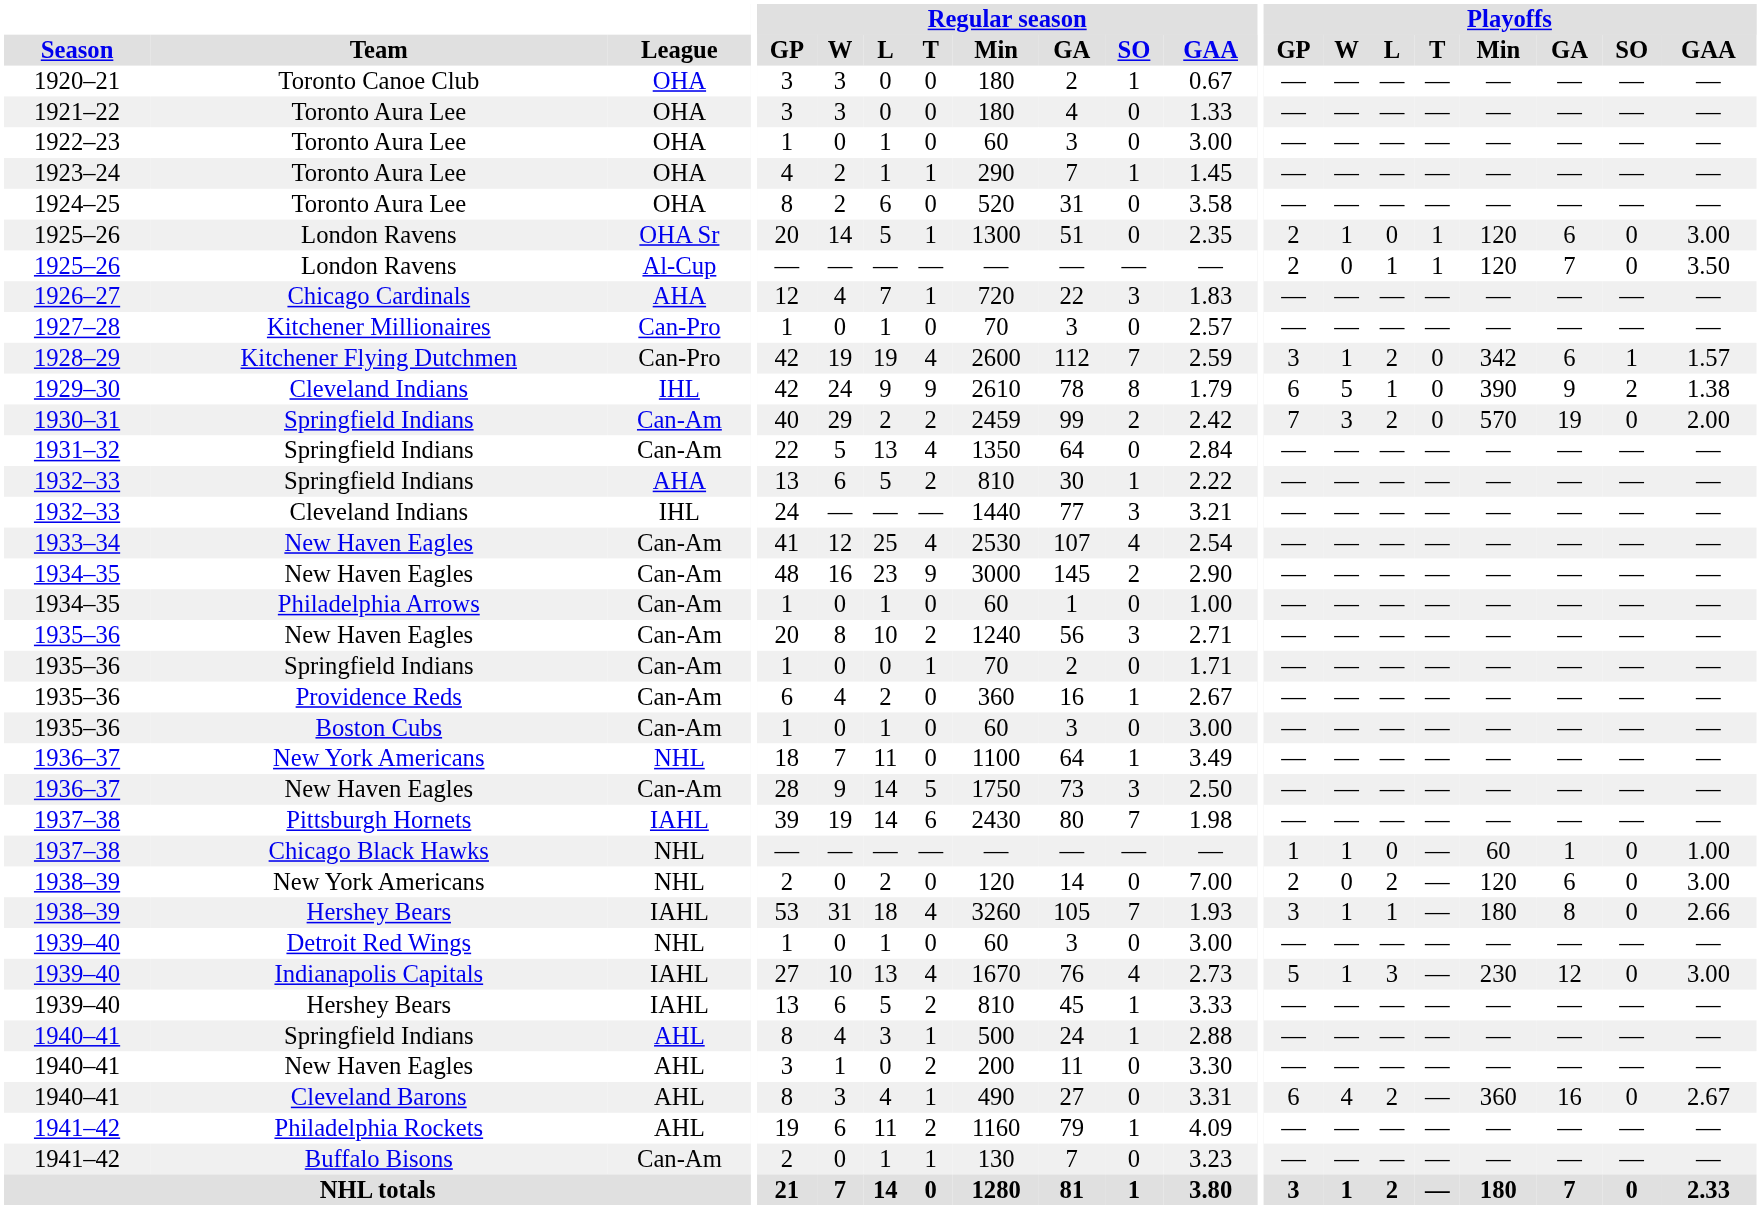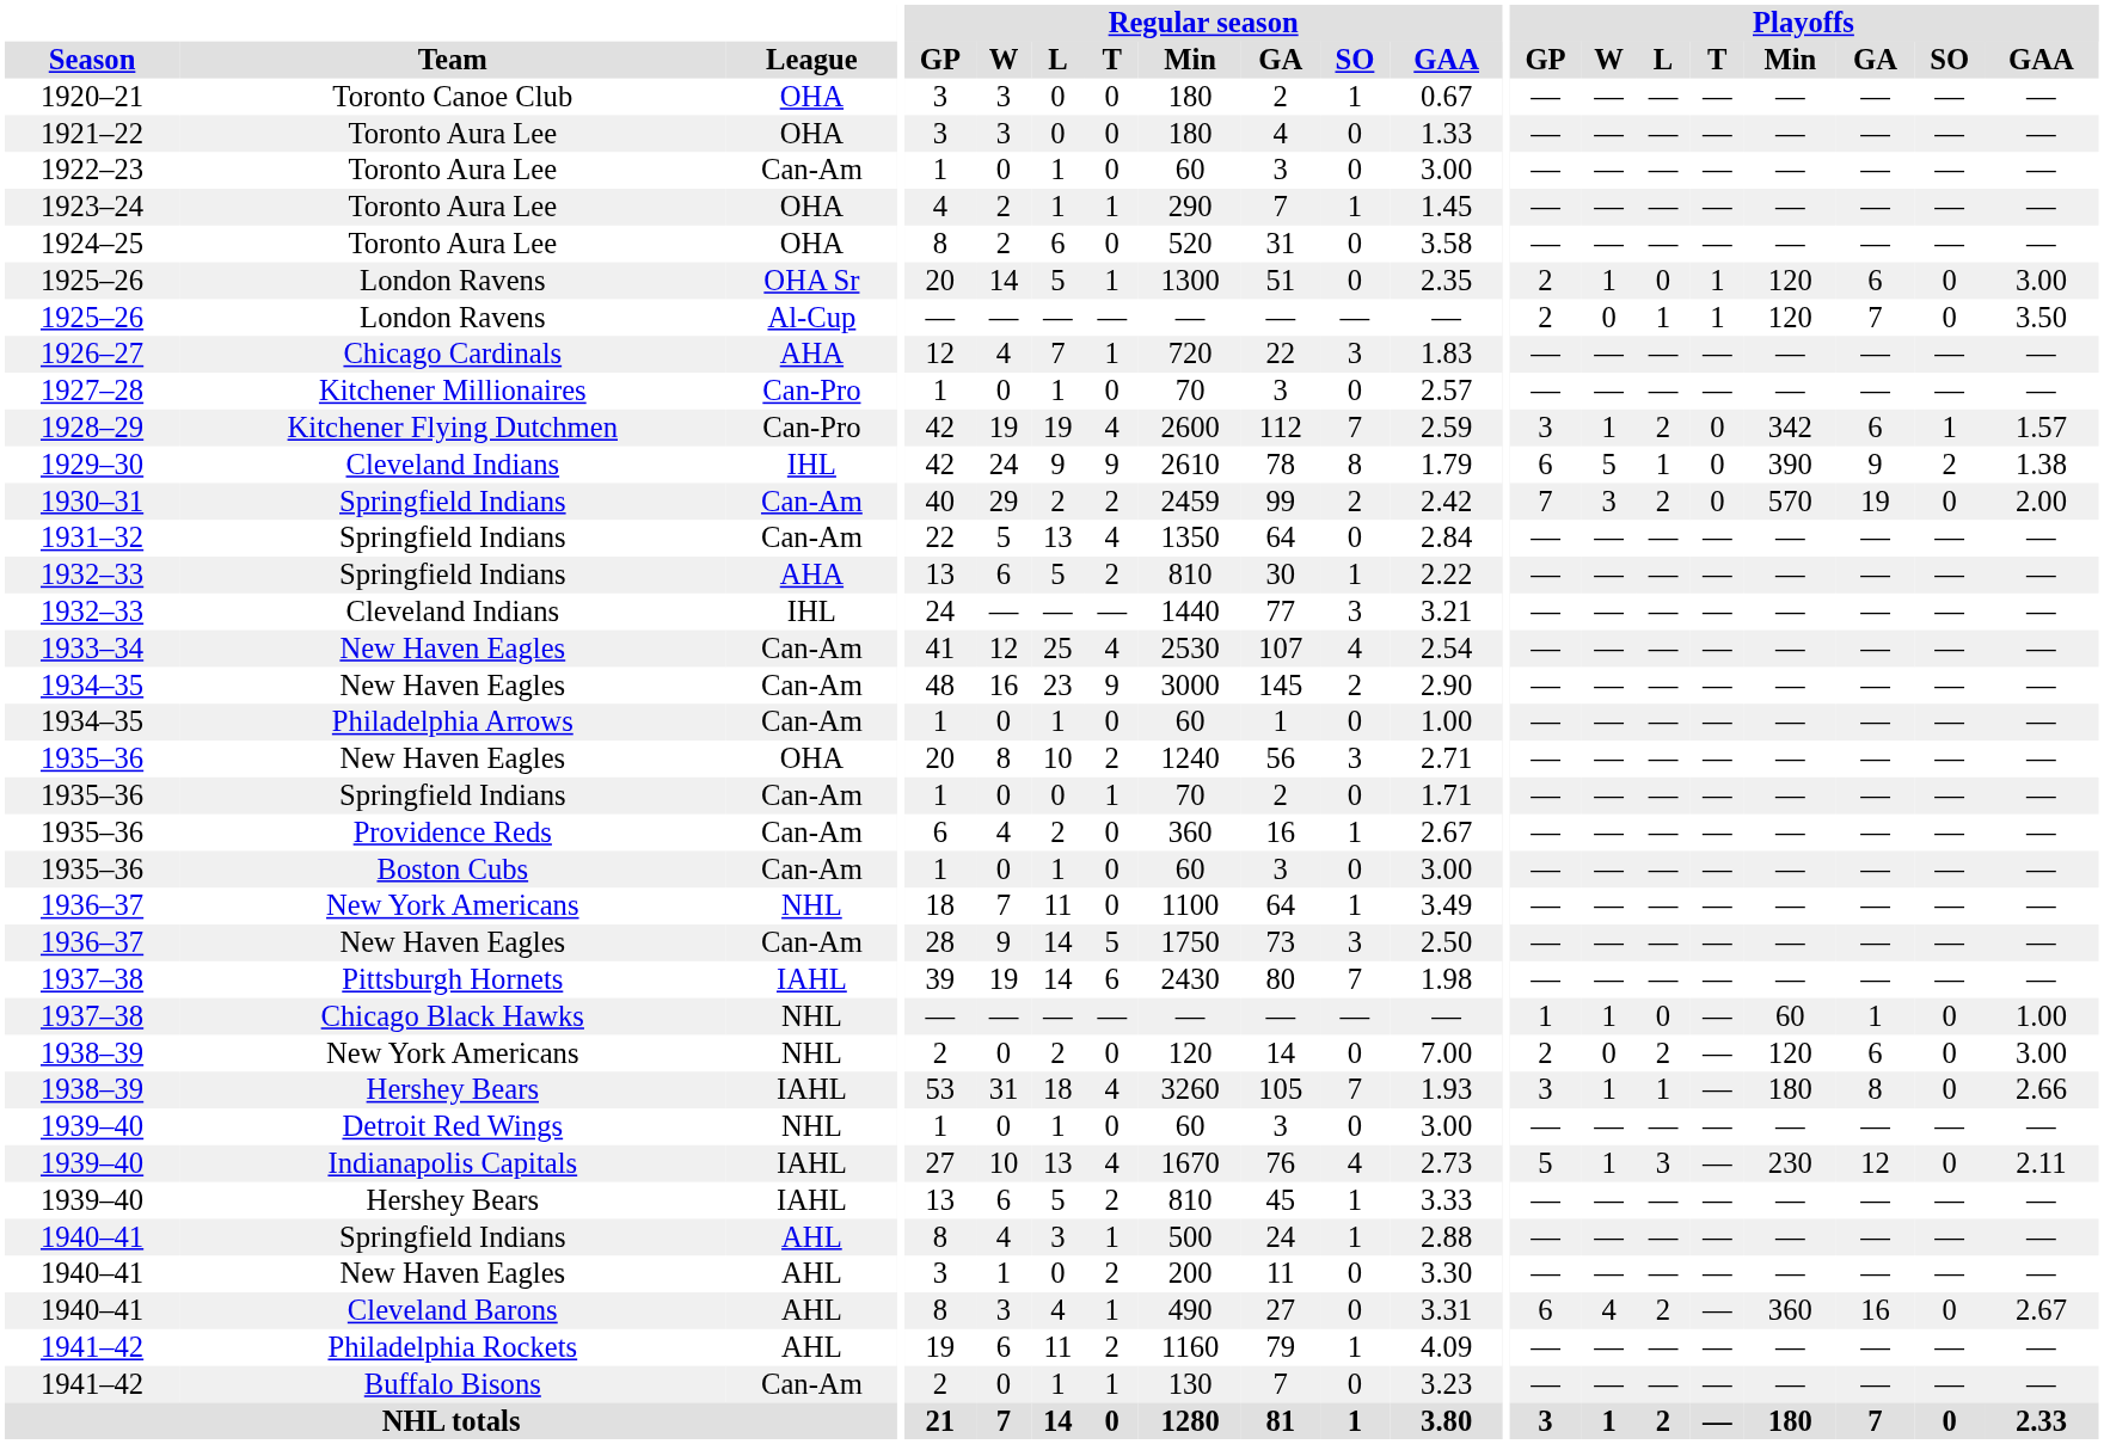 <table border="0" cellpadding="1" cellspacing="0" style="width:90%; text-align:center;">
 <tr bgcolor="#e0e0e0">
 <th colspan="3" bgcolor="#ffffff"></th>
 <th rowspan="99" bgcolor="#ffffff"></th>
 <th colspan="8" bgcolor="#e0e0e0"><a href='#'>Regular season</a></th>
 <th rowspan="99" bgcolor="#ffffff"></th>
 <th colspan="8" bgcolor="#e0e0e0"><a href='#'>Playoffs</a></th>
 </tr>
 <tr bgcolor="#e0e0e0">
 <th><a href='#'>Season</a></th>
 <th>Team</th>
 <th>League</th>
 <th>GP</th>
 <th>W</th>
 <th>L</th>
 <th>T</th>
 <th>Min</th>
 <th>GA</th>
 <th><a href='#'>SO</a></th>
 <th><a href='#'>GAA</a></th>
 <th>GP</th>
 <th>W</th>
 <th>L</th>
 <th>T</th>
 <th>Min</th>
 <th>GA</th>
 <th>SO</th>
 <th>GAA</th>
 </tr>
 <tr>
 <td>1920–21</td>
 <td>Toronto Canoe Club</td>
 <td><a href='#'>OHA</a></td>
 <td>3</td>
 <td>3</td>
 <td>0</td>
 <td>0</td>
 <td>180</td>
 <td>2</td>
 <td>1</td>
 <td>0.67</td>
 <td>—</td>
 <td>—</td>
 <td>—</td>
 <td>—</td>
 <td>—</td>
 <td>—</td>
 <td>—</td>
 <td>—</td>
 </tr>
 <tr bgcolor="#f0f0f0">
 <td>1921–22</td>
 <td>Toronto Aura Lee</td>
 <td>OHA</td>
 <td>3</td>
 <td>3</td>
 <td>0</td>
 <td>0</td>
 <td>180</td>
 <td>4</td>
 <td>0</td>
 <td>1.33</td>
 <td>—</td>
 <td>—</td>
 <td>—</td>
 <td>—</td>
 <td>—</td>
 <td>—</td>
 <td>—</td>
 <td>—</td>
 </tr>
 <tr>
 <td>1922–23</td>
 <td>Toronto Aura Lee</td>
-<td>OHA</td>
+<td>Can-Am</td>
 <td>1</td>
 <td>0</td>
 <td>1</td>
 <td>0</td>
 <td>60</td>
 <td>3</td>
 <td>0</td>
 <td>3.00</td>
 <td>—</td>
 <td>—</td>
 <td>—</td>
 <td>—</td>
 <td>—</td>
 <td>—</td>
 <td>—</td>
 <td>—</td>
 </tr>
 <tr bgcolor="#f0f0f0">
 <td>1923–24</td>
 <td>Toronto Aura Lee</td>
 <td>OHA</td>
 <td>4</td>
 <td>2</td>
 <td>1</td>
 <td>1</td>
 <td>290</td>
 <td>7</td>
 <td>1</td>
 <td>1.45</td>
 <td>—</td>
 <td>—</td>
 <td>—</td>
 <td>—</td>
 <td>—</td>
 <td>—</td>
 <td>—</td>
 <td>—</td>
 </tr>
 <tr>
 <td>1924–25</td>
 <td>Toronto Aura Lee</td>
 <td>OHA</td>
 <td>8</td>
 <td>2</td>
 <td>6</td>
 <td>0</td>
 <td>520</td>
 <td>31</td>
 <td>0</td>
 <td>3.58</td>
 <td>—</td>
 <td>—</td>
 <td>—</td>
 <td>—</td>
 <td>—</td>
 <td>—</td>
 <td>—</td>
 <td>—</td>
 </tr>
 <tr bgcolor="#f0f0f0">
 <td>1925–26</td>
 <td>London Ravens</td>
 <td><a href='#'>OHA Sr</a></td>
 <td>20</td>
 <td>14</td>
 <td>5</td>
 <td>1</td>
 <td>1300</td>
 <td>51</td>
 <td>0</td>
 <td>2.35</td>
 <td>2</td>
 <td>1</td>
 <td>0</td>
 <td>1</td>
 <td>120</td>
 <td>6</td>
 <td>0</td>
 <td>3.00</td>
 </tr>
 <tr>
 <td><a href='#'>1925–26</a></td>
 <td>London Ravens</td>
 <td><a href='#'>Al-Cup</a></td>
 <td>—</td>
 <td>—</td>
 <td>—</td>
 <td>—</td>
 <td>—</td>
 <td>—</td>
 <td>—</td>
 <td>—</td>
 <td>2</td>
 <td>0</td>
 <td>1</td>
 <td>1</td>
 <td>120</td>
 <td>7</td>
 <td>0</td>
 <td>3.50</td>
 </tr>
 <tr bgcolor="#f0f0f0">
 <td><a href='#'>1926–27</a></td>
 <td><a href='#'>Chicago Cardinals</a></td>
 <td><a href='#'>AHA</a></td>
 <td>12</td>
 <td>4</td>
 <td>7</td>
 <td>1</td>
 <td>720</td>
 <td>22</td>
 <td>3</td>
 <td>1.83</td>
 <td>—</td>
 <td>—</td>
 <td>—</td>
 <td>—</td>
 <td>—</td>
 <td>—</td>
 <td>—</td>
 <td>—</td>
 </tr>
 <tr>
 <td><a href='#'>1927–28</a></td>
 <td><a href='#'>Kitchener Millionaires</a></td>
 <td><a href='#'>Can-Pro</a></td>
 <td>1</td>
 <td>0</td>
 <td>1</td>
 <td>0</td>
 <td>70</td>
 <td>3</td>
 <td>0</td>
 <td>2.57</td>
 <td>—</td>
 <td>—</td>
 <td>—</td>
 <td>—</td>
 <td>—</td>
 <td>—</td>
 <td>—</td>
 <td>—</td>
 </tr>
 <tr bgcolor="#f0f0f0">
 <td><a href='#'>1928–29</a></td>
 <td><a href='#'>Kitchener Flying Dutchmen</a></td>
 <td>Can-Pro</td>
 <td>42</td>
 <td>19</td>
 <td>19</td>
 <td>4</td>
 <td>2600</td>
 <td>112</td>
 <td>7</td>
 <td>2.59</td>
 <td>3</td>
 <td>1</td>
 <td>2</td>
 <td>0</td>
 <td>342</td>
 <td>6</td>
 <td>1</td>
 <td>1.57</td>
 </tr>
 <tr>
 <td><a href='#'>1929–30</a></td>
 <td><a href='#'>Cleveland Indians</a></td>
 <td><a href='#'>IHL</a></td>
 <td>42</td>
 <td>24</td>
 <td>9</td>
 <td>9</td>
 <td>2610</td>
 <td>78</td>
 <td>8</td>
 <td>1.79</td>
 <td>6</td>
 <td>5</td>
 <td>1</td>
 <td>0</td>
 <td>390</td>
 <td>9</td>
 <td>2</td>
 <td>1.38</td>
 </tr>
 <tr bgcolor="#f0f0f0">
 <td><a href='#'>1930–31</a></td>
 <td><a href='#'>Springfield Indians</a></td>
 <td><a href='#'>Can-Am</a></td>
 <td>40</td>
 <td>29</td>
 <td>2</td>
 <td>2</td>
 <td>2459</td>
 <td>99</td>
 <td>2</td>
 <td>2.42</td>
 <td>7</td>
 <td>3</td>
 <td>2</td>
 <td>0</td>
 <td>570</td>
 <td>19</td>
 <td>0</td>
 <td>2.00</td>
 </tr>
 <tr>
 <td><a href='#'>1931–32</a></td>
 <td>Springfield Indians</td>
 <td>Can-Am</td>
 <td>22</td>
 <td>5</td>
 <td>13</td>
 <td>4</td>
 <td>1350</td>
 <td>64</td>
 <td>0</td>
 <td>2.84</td>
 <td>—</td>
 <td>—</td>
 <td>—</td>
 <td>—</td>
 <td>—</td>
 <td>—</td>
 <td>—</td>
 <td>—</td>
 </tr>
 <tr bgcolor="#f0f0f0">
 <td><a href='#'>1932–33</a></td>
 <td>Springfield Indians</td>
 <td><a href='#'>AHA</a></td>
 <td>13</td>
 <td>6</td>
 <td>5</td>
 <td>2</td>
 <td>810</td>
 <td>30</td>
 <td>1</td>
 <td>2.22</td>
 <td>—</td>
 <td>—</td>
 <td>—</td>
 <td>—</td>
 <td>—</td>
 <td>—</td>
 <td>—</td>
 <td>—</td>
 </tr>
 <tr>
 <td><a href='#'>1932–33</a></td>
 <td>Cleveland Indians</td>
 <td>IHL</td>
 <td>24</td>
 <td>—</td>
 <td>—</td>
 <td>—</td>
 <td>1440</td>
 <td>77</td>
 <td>3</td>
 <td>3.21</td>
 <td>—</td>
 <td>—</td>
 <td>—</td>
 <td>—</td>
 <td>—</td>
 <td>—</td>
 <td>—</td>
 <td>—</td>
 </tr>
 <tr bgcolor="#f0f0f0">
 <td><a href='#'>1933–34</a></td>
 <td><a href='#'>New Haven Eagles</a></td>
 <td>Can-Am</td>
 <td>41</td>
 <td>12</td>
 <td>25</td>
 <td>4</td>
 <td>2530</td>
 <td>107</td>
 <td>4</td>
 <td>2.54</td>
 <td>—</td>
 <td>—</td>
 <td>—</td>
 <td>—</td>
 <td>—</td>
 <td>—</td>
 <td>—</td>
 <td>—</td>
 </tr>
 <tr>
 <td><a href='#'>1934–35</a></td>
 <td>New Haven Eagles</td>
 <td>Can-Am</td>
 <td>48</td>
 <td>16</td>
 <td>23</td>
 <td>9</td>
 <td>3000</td>
 <td>145</td>
 <td>2</td>
 <td>2.90</td>
 <td>—</td>
 <td>—</td>
 <td>—</td>
 <td>—</td>
 <td>—</td>
 <td>—</td>
 <td>—</td>
 <td>—</td>
 </tr>
 <tr bgcolor="#f0f0f0">
 <td>1934–35</td>
 <td><a href='#'>Philadelphia Arrows</a></td>
 <td>Can-Am</td>
 <td>1</td>
 <td>0</td>
 <td>1</td>
 <td>0</td>
 <td>60</td>
 <td>1</td>
 <td>0</td>
 <td>1.00</td>
 <td>—</td>
 <td>—</td>
 <td>—</td>
 <td>—</td>
 <td>—</td>
 <td>—</td>
 <td>—</td>
 <td>—</td>
 </tr>
 <tr>
 <td><a href='#'>1935–36</a></td>
 <td>New Haven Eagles</td>
-<td>Can-Am</td>
+<td>OHA</td>
 <td>20</td>
 <td>8</td>
 <td>10</td>
 <td>2</td>
 <td>1240</td>
 <td>56</td>
 <td>3</td>
 <td>2.71</td>
 <td>—</td>
 <td>—</td>
 <td>—</td>
 <td>—</td>
 <td>—</td>
 <td>—</td>
 <td>—</td>
 <td>—</td>
 </tr>
 <tr bgcolor="#f0f0f0">
 <td>1935–36</td>
 <td>Springfield Indians</td>
 <td>Can-Am</td>
 <td>1</td>
 <td>0</td>
 <td>0</td>
 <td>1</td>
 <td>70</td>
 <td>2</td>
 <td>0</td>
 <td>1.71</td>
 <td>—</td>
 <td>—</td>
 <td>—</td>
 <td>—</td>
 <td>—</td>
 <td>—</td>
 <td>—</td>
 <td>—</td>
 </tr>
 <tr>
 <td>1935–36</td>
 <td><a href='#'>Providence Reds</a></td>
 <td>Can-Am</td>
 <td>6</td>
 <td>4</td>
 <td>2</td>
 <td>0</td>
 <td>360</td>
 <td>16</td>
 <td>1</td>
 <td>2.67</td>
 <td>—</td>
 <td>—</td>
 <td>—</td>
 <td>—</td>
 <td>—</td>
 <td>—</td>
 <td>—</td>
 <td>—</td>
 </tr>
 <tr bgcolor="#f0f0f0">
 <td>1935–36</td>
 <td><a href='#'>Boston Cubs</a></td>
 <td>Can-Am</td>
 <td>1</td>
 <td>0</td>
 <td>1</td>
 <td>0</td>
 <td>60</td>
 <td>3</td>
 <td>0</td>
 <td>3.00</td>
 <td>—</td>
 <td>—</td>
 <td>—</td>
 <td>—</td>
 <td>—</td>
 <td>—</td>
 <td>—</td>
 <td>—</td>
 </tr>
 <tr>
 <td><a href='#'>1936–37</a></td>
 <td><a href='#'>New York Americans</a></td>
 <td><a href='#'>NHL</a></td>
 <td>18</td>
 <td>7</td>
 <td>11</td>
 <td>0</td>
 <td>1100</td>
 <td>64</td>
 <td>1</td>
 <td>3.49</td>
 <td>—</td>
 <td>—</td>
 <td>—</td>
 <td>—</td>
 <td>—</td>
 <td>—</td>
 <td>—</td>
 <td>—</td>
 </tr>
 <tr bgcolor="#f0f0f0">
 <td><a href='#'>1936–37</a></td>
 <td>New Haven Eagles</td>
 <td>Can-Am</td>
 <td>28</td>
 <td>9</td>
 <td>14</td>
 <td>5</td>
 <td>1750</td>
 <td>73</td>
 <td>3</td>
 <td>2.50</td>
 <td>—</td>
 <td>—</td>
 <td>—</td>
 <td>—</td>
 <td>—</td>
 <td>—</td>
 <td>—</td>
 <td>—</td>
 </tr>
 <tr>
 <td><a href='#'>1937–38</a></td>
 <td><a href='#'>Pittsburgh Hornets</a></td>
 <td><a href='#'>IAHL</a></td>
 <td>39</td>
 <td>19</td>
 <td>14</td>
 <td>6</td>
 <td>2430</td>
 <td>80</td>
 <td>7</td>
 <td>1.98</td>
 <td>—</td>
 <td>—</td>
 <td>—</td>
 <td>—</td>
 <td>—</td>
 <td>—</td>
 <td>—</td>
 <td>—</td>
 </tr>
 <tr bgcolor="#f0f0f0">
 <td><a href='#'>1937–38</a></td>
 <td><a href='#'>Chicago Black Hawks</a></td>
 <td>NHL</td>
 <td>—</td>
 <td>—</td>
 <td>—</td>
 <td>—</td>
 <td>—</td>
 <td>—</td>
 <td>—</td>
 <td>—</td>
 <td>1</td>
 <td>1</td>
 <td>0</td>
 <td>—</td>
 <td>60</td>
 <td>1</td>
 <td>0</td>
 <td>1.00</td>
 </tr>
 <tr>
 <td><a href='#'>1938–39</a></td>
 <td>New York Americans</td>
 <td>NHL</td>
 <td>2</td>
 <td>0</td>
 <td>2</td>
 <td>0</td>
 <td>120</td>
 <td>14</td>
 <td>0</td>
 <td>7.00</td>
 <td>2</td>
 <td>0</td>
 <td>2</td>
 <td>—</td>
 <td>120</td>
 <td>6</td>
 <td>0</td>
 <td>3.00</td>
 </tr>
 <tr bgcolor="#f0f0f0">
 <td><a href='#'>1938–39</a></td>
 <td><a href='#'>Hershey Bears</a></td>
 <td>IAHL</td>
 <td>53</td>
 <td>31</td>
 <td>18</td>
 <td>4</td>
 <td>3260</td>
 <td>105</td>
 <td>7</td>
 <td>1.93</td>
 <td>3</td>
 <td>1</td>
 <td>1</td>
 <td>—</td>
 <td>180</td>
 <td>8</td>
 <td>0</td>
 <td>2.66</td>
 </tr>
 <tr>
 <td><a href='#'>1939–40</a></td>
 <td><a href='#'>Detroit Red Wings</a></td>
 <td>NHL</td>
 <td>1</td>
 <td>0</td>
 <td>1</td>
 <td>0</td>
 <td>60</td>
 <td>3</td>
 <td>0</td>
 <td>3.00</td>
 <td>—</td>
 <td>—</td>
 <td>—</td>
 <td>—</td>
 <td>—</td>
 <td>—</td>
 <td>—</td>
 <td>—</td>
 </tr>
 <tr bgcolor="#f0f0f0">
 <td><a href='#'>1939–40</a></td>
 <td><a href='#'>Indianapolis Capitals</a></td>
 <td>IAHL</td>
 <td>27</td>
 <td>10</td>
 <td>13</td>
 <td>4</td>
 <td>1670</td>
 <td>76</td>
 <td>4</td>
 <td>2.73</td>
 <td>5</td>
 <td>1</td>
 <td>3</td>
 <td>—</td>
 <td>230</td>
 <td>12</td>
 <td>0</td>
-<td>3.00</td>
+<td>2.11</td>
 </tr>
 <tr>
 <td>1939–40</td>
 <td>Hershey Bears</td>
 <td>IAHL</td>
 <td>13</td>
 <td>6</td>
 <td>5</td>
 <td>2</td>
 <td>810</td>
 <td>45</td>
 <td>1</td>
 <td>3.33</td>
 <td>—</td>
 <td>—</td>
 <td>—</td>
 <td>—</td>
 <td>—</td>
 <td>—</td>
 <td>—</td>
 <td>—</td>
 </tr>
 <tr bgcolor="#f0f0f0">
 <td><a href='#'>1940–41</a></td>
 <td>Springfield Indians</td>
 <td><a href='#'>AHL</a></td>
 <td>8</td>
 <td>4</td>
 <td>3</td>
 <td>1</td>
 <td>500</td>
 <td>24</td>
 <td>1</td>
 <td>2.88</td>
 <td>—</td>
 <td>—</td>
 <td>—</td>
 <td>—</td>
 <td>—</td>
 <td>—</td>
 <td>—</td>
 <td>—</td>
 </tr>
 <tr>
 <td>1940–41</td>
 <td>New Haven Eagles</td>
 <td>AHL</td>
 <td>3</td>
 <td>1</td>
 <td>0</td>
 <td>2</td>
 <td>200</td>
 <td>11</td>
 <td>0</td>
 <td>3.30</td>
 <td>—</td>
 <td>—</td>
 <td>—</td>
 <td>—</td>
 <td>—</td>
 <td>—</td>
 <td>—</td>
 <td>—</td>
 </tr>
 <tr bgcolor="#f0f0f0">
 <td>1940–41</td>
 <td><a href='#'>Cleveland Barons</a></td>
 <td>AHL</td>
 <td>8</td>
 <td>3</td>
 <td>4</td>
 <td>1</td>
 <td>490</td>
 <td>27</td>
 <td>0</td>
 <td>3.31</td>
 <td>6</td>
 <td>4</td>
 <td>2</td>
 <td>—</td>
 <td>360</td>
 <td>16</td>
 <td>0</td>
 <td>2.67</td>
 </tr>
 <tr>
 <td><a href='#'>1941–42</a></td>
 <td><a href='#'>Philadelphia Rockets</a></td>
 <td>AHL</td>
 <td>19</td>
 <td>6</td>
 <td>11</td>
 <td>2</td>
 <td>1160</td>
 <td>79</td>
 <td>1</td>
 <td>4.09</td>
 <td>—</td>
 <td>—</td>
 <td>—</td>
 <td>—</td>
 <td>—</td>
 <td>—</td>
 <td>—</td>
 <td>—</td>
 </tr>
 <tr bgcolor="#f0f0f0">
 <td>1941–42</td>
 <td><a href='#'>Buffalo Bisons</a></td>
 <td>Can-Am</td>
 <td>2</td>
 <td>0</td>
 <td>1</td>
 <td>1</td>
 <td>130</td>
 <td>7</td>
 <td>0</td>
 <td>3.23</td>
 <td>—</td>
 <td>—</td>
 <td>—</td>
 <td>—</td>
 <td>—</td>
 <td>—</td>
 <td>—</td>
 <td>—</td>
 </tr>
 <tr bgcolor="#e0e0e0">
 <th colspan="3">NHL totals</th>
 <th>21</th>
 <th>7</th>
 <th>14</th>
 <th>0</th>
 <th>1280</th>
 <th>81</th>
 <th>1</th>
 <th>3.80</th>
 <th>3</th>
 <th>1</th>
 <th>2</th>
 <th>—</th>
 <th>180</th>
 <th>7</th>
 <th>0</th>
 <th>2.33</th>
 </tr>
 </table>
